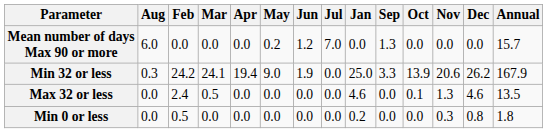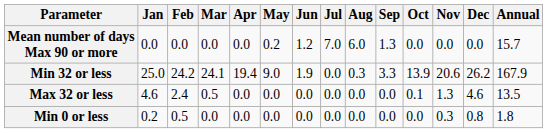 <table class="wikitable">
 <tr>
 <th>Parameter</th>
-<th>Aug</th>
+<th>Jan</th>
 <th>Feb</th>
 <th>Mar</th>
 <th>Apr</th>
 <th>May</th>
 <th>Jun</th>
 <th>Jul</th>
-<th>Jan</th>
+<th>Aug</th>
 <th>Sep</th>
 <th>Oct</th>
 <th>Nov</th>
 <th>Dec</th>
 <th>Annual</th>
 </tr>
 <tr>
 <th>Mean number of days<br>Max 90 or more</th>
-<td>6.0</td>
+<td>0.0</td>
 <td>0.0</td>
 <td>0.0</td>
 <td>0.0</td>
 <td>0.2</td>
 <td>1.2</td>
 <td>7.0</td>
-<td>0.0</td>
+<td>6.0</td>
 <td>1.3</td>
 <td>0.0</td>
 <td>0.0</td>
 <td>0.0</td>
 <td>15.7</td>
 </tr>
 <tr>
 <th>Min 32 or less</th>
-<td>0.3</td>
+<td>25.0</td>
 <td>24.2</td>
 <td>24.1</td>
 <td>19.4</td>
 <td>9.0</td>
 <td>1.9</td>
 <td>0.0</td>
-<td>25.0</td>
+<td>0.3</td>
 <td>3.3</td>
 <td>13.9</td>
 <td>20.6</td>
 <td>26.2</td>
 <td>167.9</td>
 </tr>
 <tr>
 <th>Max 32 or less</th>
-<td>0.0</td>
+<td>4.6</td>
 <td>2.4</td>
 <td>0.5</td>
 <td>0.0</td>
 <td>0.0</td>
 <td>0.0</td>
 <td>0.0</td>
-<td>4.6</td>
+<td>0.0</td>
 <td>0.0</td>
 <td>0.1</td>
 <td>1.3</td>
 <td>4.6</td>
 <td>13.5</td>
 </tr>
 <tr>
 <th>Min 0 or less</th>
-<td>0.0</td>
+<td>0.2</td>
 <td>0.5</td>
 <td>0.0</td>
 <td>0.0</td>
 <td>0.0</td>
 <td>0.0</td>
 <td>0.0</td>
-<td>0.2</td>
+<td>0.0</td>
 <td>0.0</td>
 <td>0.0</td>
 <td>0.3</td>
 <td>0.8</td>
 <td>1.8</td>
 </tr>
 </table>
